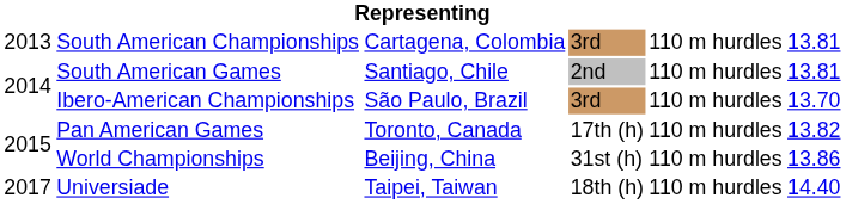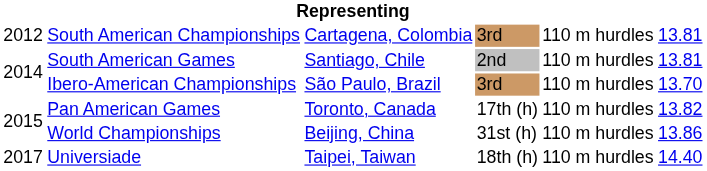 <table>
 <tr>
 <th colspan="6">Representing </th>
 </tr>
 <tr>
-<td>2013</td>
+<td>2012</td>
 <td><a href='#'>South American Championships</a></td>
 <td><a href='#'>Cartagena, Colombia</a></td>
 <td bgcolor=cc9966>3rd</td>
 <td>110 m hurdles</td>
 <td><a href='#'>13.81</a></td>
 </tr>
 <tr>
 <td rowspan=2>2014</td>
 <td><a href='#'>South American Games</a></td>
 <td><a href='#'>Santiago, Chile</a></td>
 <td bgcolor=silver>2nd</td>
 <td>110 m hurdles</td>
 <td><a href='#'>13.81</a></td>
 </tr>
 <tr>
 <td><a href='#'>Ibero-American Championships</a></td>
 <td><a href='#'>São Paulo, Brazil</a></td>
 <td bgcolor=cc9966>3rd</td>
 <td>110 m hurdles</td>
 <td><a href='#'>13.70</a></td>
 </tr>
 <tr>
 <td rowspan=2>2015</td>
 <td><a href='#'>Pan American Games</a></td>
 <td><a href='#'>Toronto, Canada</a></td>
 <td>17th (h)</td>
 <td>110 m hurdles</td>
 <td><a href='#'>13.82</a></td>
 </tr>
 <tr>
 <td><a href='#'>World Championships</a></td>
 <td><a href='#'>Beijing, China</a></td>
 <td>31st (h)</td>
 <td>110 m hurdles</td>
 <td><a href='#'>13.86</a></td>
 </tr>
 <tr>
 <td>2017</td>
 <td><a href='#'>Universiade</a></td>
 <td><a href='#'>Taipei, Taiwan</a></td>
 <td>18th (h)</td>
 <td>110 m hurdles</td>
 <td><a href='#'>14.40</a></td>
 </tr>
 </table>
